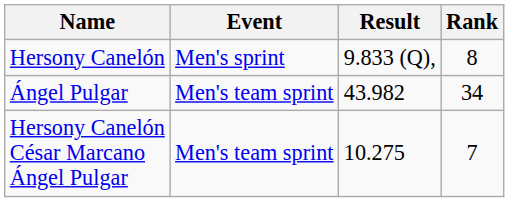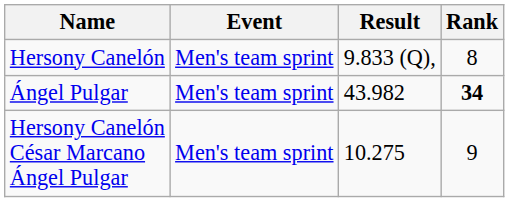 <table class="wikitable sortable">
 <tr>
 <th>Name</th>
 <th>Event</th>
 <th>Result</th>
 <th>Rank</th>
 </tr>
 <tr>
 <td><a href='#'>Hersony Canelón</a></td>
-<td><a href='#'>Men's sprint</a></td>
+<td><a href='#'>Men's team sprint</a></td>
 <td>9.833 (Q),</td>
 <td align=center>8</td>
 </tr>
 <tr>
 <td><a href='#'>Ángel Pulgar</a></td>
 <td><a href='#'>Men's team sprint</a></td>
 <td>43.982</td>
-<td align=center>34</td>
+<td align=center><strong>34</strong></td>
 </tr>
 <tr>
 <td><a href='#'>Hersony Canelón</a><br><a href='#'>César Marcano</a><br><a href='#'>Ángel Pulgar</a></td>
 <td><a href='#'>Men's team sprint</a></td>
 <td>10.275</td>
-<td align=center>7</td>
+<td align=center>9</td>
 </tr>
 </table>
